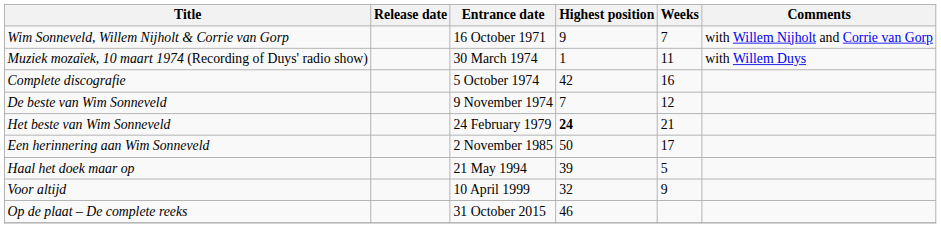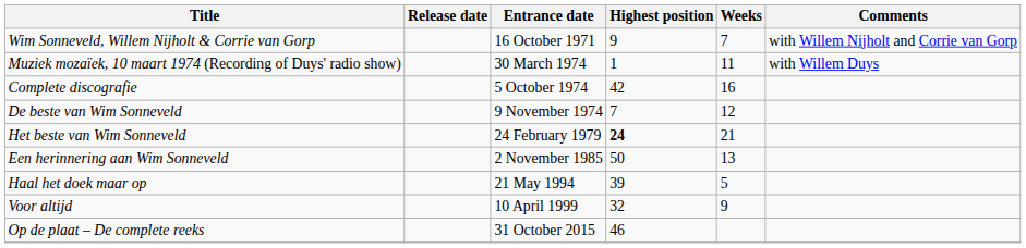 <table class=wikitable>
 <tr>
 <th>Title</th>
 <th>Release date</th>
 <th>Entrance date</th>
 <th>Highest position</th>
 <th>Weeks</th>
 <th>Comments</th>
 </tr>
 <tr>
 <td><em>Wim Sonneveld, Willem Nijholt & Corrie van Gorp</em></td>
 <td></td>
 <td>16 October 1971</td>
 <td>9</td>
 <td>7</td>
 <td>with <a href='#'>Willem Nijholt</a> and <a href='#'>Corrie van Gorp</a></td>
 </tr>
 <tr>
 <td><em>Muziek mozaïek, 10 maart 1974</em> (Recording of Duys' radio show)</td>
 <td></td>
 <td>30 March 1974</td>
 <td>1</td>
 <td>11</td>
 <td>with <a href='#'>Willem Duys</a></td>
 </tr>
 <tr>
 <td><em>Complete discografie</em></td>
 <td></td>
 <td>5 October 1974</td>
 <td>42</td>
 <td>16</td>
 <td></td>
 </tr>
 <tr>
 <td><em>De beste van Wim Sonneveld</em></td>
 <td></td>
 <td>9 November 1974</td>
 <td>7</td>
 <td>12</td>
 <td></td>
 </tr>
 <tr>
 <td><em>Het beste van Wim Sonneveld</em></td>
 <td></td>
 <td>24 February 1979</td>
 <td><strong>24</strong></td>
 <td>21</td>
 <td></td>
 </tr>
 <tr>
 <td><em>Een herinnering aan Wim Sonneveld</em></td>
 <td></td>
 <td>2 November 1985</td>
 <td>50</td>
-<td>17</td>
+<td>13</td>
 <td></td>
 </tr>
 <tr>
 <td><em>Haal het doek maar op</em></td>
 <td></td>
 <td>21 May 1994</td>
 <td>39</td>
 <td>5</td>
 <td></td>
 </tr>
 <tr>
 <td><em>Voor altijd</em></td>
 <td></td>
 <td>10 April 1999</td>
 <td>32</td>
 <td>9</td>
 <td></td>
 </tr>
 <tr>
 <td><em>Op de plaat – De complete reeks</em></td>
 <td></td>
 <td>31 October 2015</td>
 <td>46</td>
 <td></td>
 <td></td>
 </tr>
 <tr>
 </tr>
 </table>
